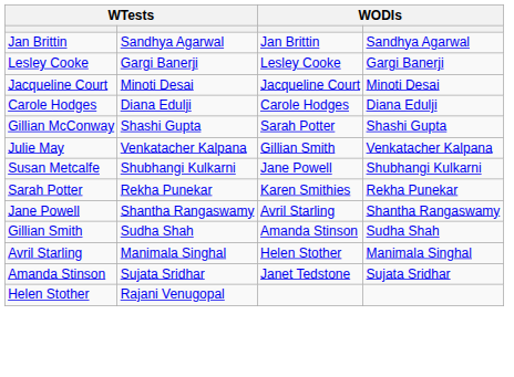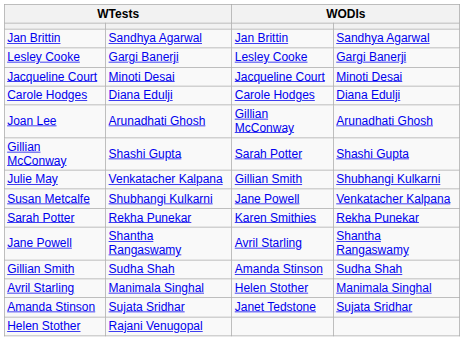 <table class="wikitable">
 <tr>
 <th colspan="2">WTests</th>
 <th colspan="2">WODIs</th>
 </tr>
 <tr>
 <th></th>
 <th></th>
 <th></th>
 <th></th>
 </tr>
 <tr>
 <td><a href='#'>Jan Brittin</a></td>
 <td><a href='#'>Sandhya Agarwal</a></td>
 <td><a href='#'>Jan Brittin</a></td>
 <td><a href='#'>Sandhya Agarwal</a></td>
 </tr>
 <tr>
 <td><a href='#'>Lesley Cooke</a></td>
 <td><a href='#'>Gargi Banerji</a></td>
 <td><a href='#'>Lesley Cooke</a></td>
 <td><a href='#'>Gargi Banerji</a></td>
 </tr>
 <tr>
 <td><a href='#'>Jacqueline Court</a></td>
 <td><a href='#'>Minoti Desai</a></td>
 <td><a href='#'>Jacqueline Court</a></td>
 <td><a href='#'>Minoti Desai</a></td>
 </tr>
 <tr>
 <td><a href='#'>Carole Hodges</a></td>
 <td><a href='#'>Diana Edulji</a></td>
 <td><a href='#'>Carole Hodges</a></td>
 <td><a href='#'>Diana Edulji</a></td>
 </tr>
 <tr>
+<td><a href='#'>Joan Lee</a></td>
+<td><a href='#'>Arunadhati Ghosh</a></td>
+<td><a href='#'>Gillian McConway</a></td>
+<td><a href='#'>Arunadhati Ghosh</a></td>
+</tr>
+<tr>
 <td><a href='#'>Gillian McConway</a></td>
 <td><a href='#'>Shashi Gupta</a></td>
 <td><a href='#'>Sarah Potter</a></td>
 <td><a href='#'>Shashi Gupta</a></td>
 </tr>
 <tr>
 <td><a href='#'>Julie May</a></td>
 <td><a href='#'>Venkatacher Kalpana</a></td>
 <td><a href='#'>Gillian Smith</a></td>
-<td><a href='#'>Venkatacher Kalpana</a></td>
+<td><a href='#'>Shubhangi Kulkarni</a></td>
 </tr>
 <tr>
 <td><a href='#'>Susan Metcalfe</a></td>
 <td><a href='#'>Shubhangi Kulkarni</a></td>
 <td><a href='#'>Jane Powell</a></td>
-<td><a href='#'>Shubhangi Kulkarni</a></td>
+<td><a href='#'>Venkatacher Kalpana</a></td>
 </tr>
 <tr>
 <td><a href='#'>Sarah Potter</a></td>
 <td><a href='#'>Rekha Punekar</a></td>
 <td><a href='#'>Karen Smithies</a></td>
 <td><a href='#'>Rekha Punekar</a></td>
 </tr>
 <tr>
 <td><a href='#'>Jane Powell</a></td>
 <td><a href='#'>Shantha Rangaswamy</a></td>
 <td><a href='#'>Avril Starling</a></td>
 <td><a href='#'>Shantha Rangaswamy</a></td>
 </tr>
 <tr>
 <td><a href='#'>Gillian Smith</a></td>
 <td><a href='#'>Sudha Shah</a></td>
 <td><a href='#'>Amanda Stinson</a></td>
 <td><a href='#'>Sudha Shah</a></td>
 </tr>
 <tr>
 <td><a href='#'>Avril Starling</a></td>
 <td><a href='#'>Manimala Singhal</a></td>
 <td><a href='#'>Helen Stother</a></td>
 <td><a href='#'>Manimala Singhal</a></td>
 </tr>
 <tr>
 <td><a href='#'>Amanda Stinson</a></td>
 <td><a href='#'>Sujata Sridhar</a></td>
 <td><a href='#'>Janet Tedstone</a></td>
 <td><a href='#'>Sujata Sridhar</a></td>
 </tr>
 <tr>
 <td><a href='#'>Helen Stother</a></td>
 <td><a href='#'>Rajani Venugopal</a></td>
 <td></td>
 <td></td>
 </tr>
 </table>
